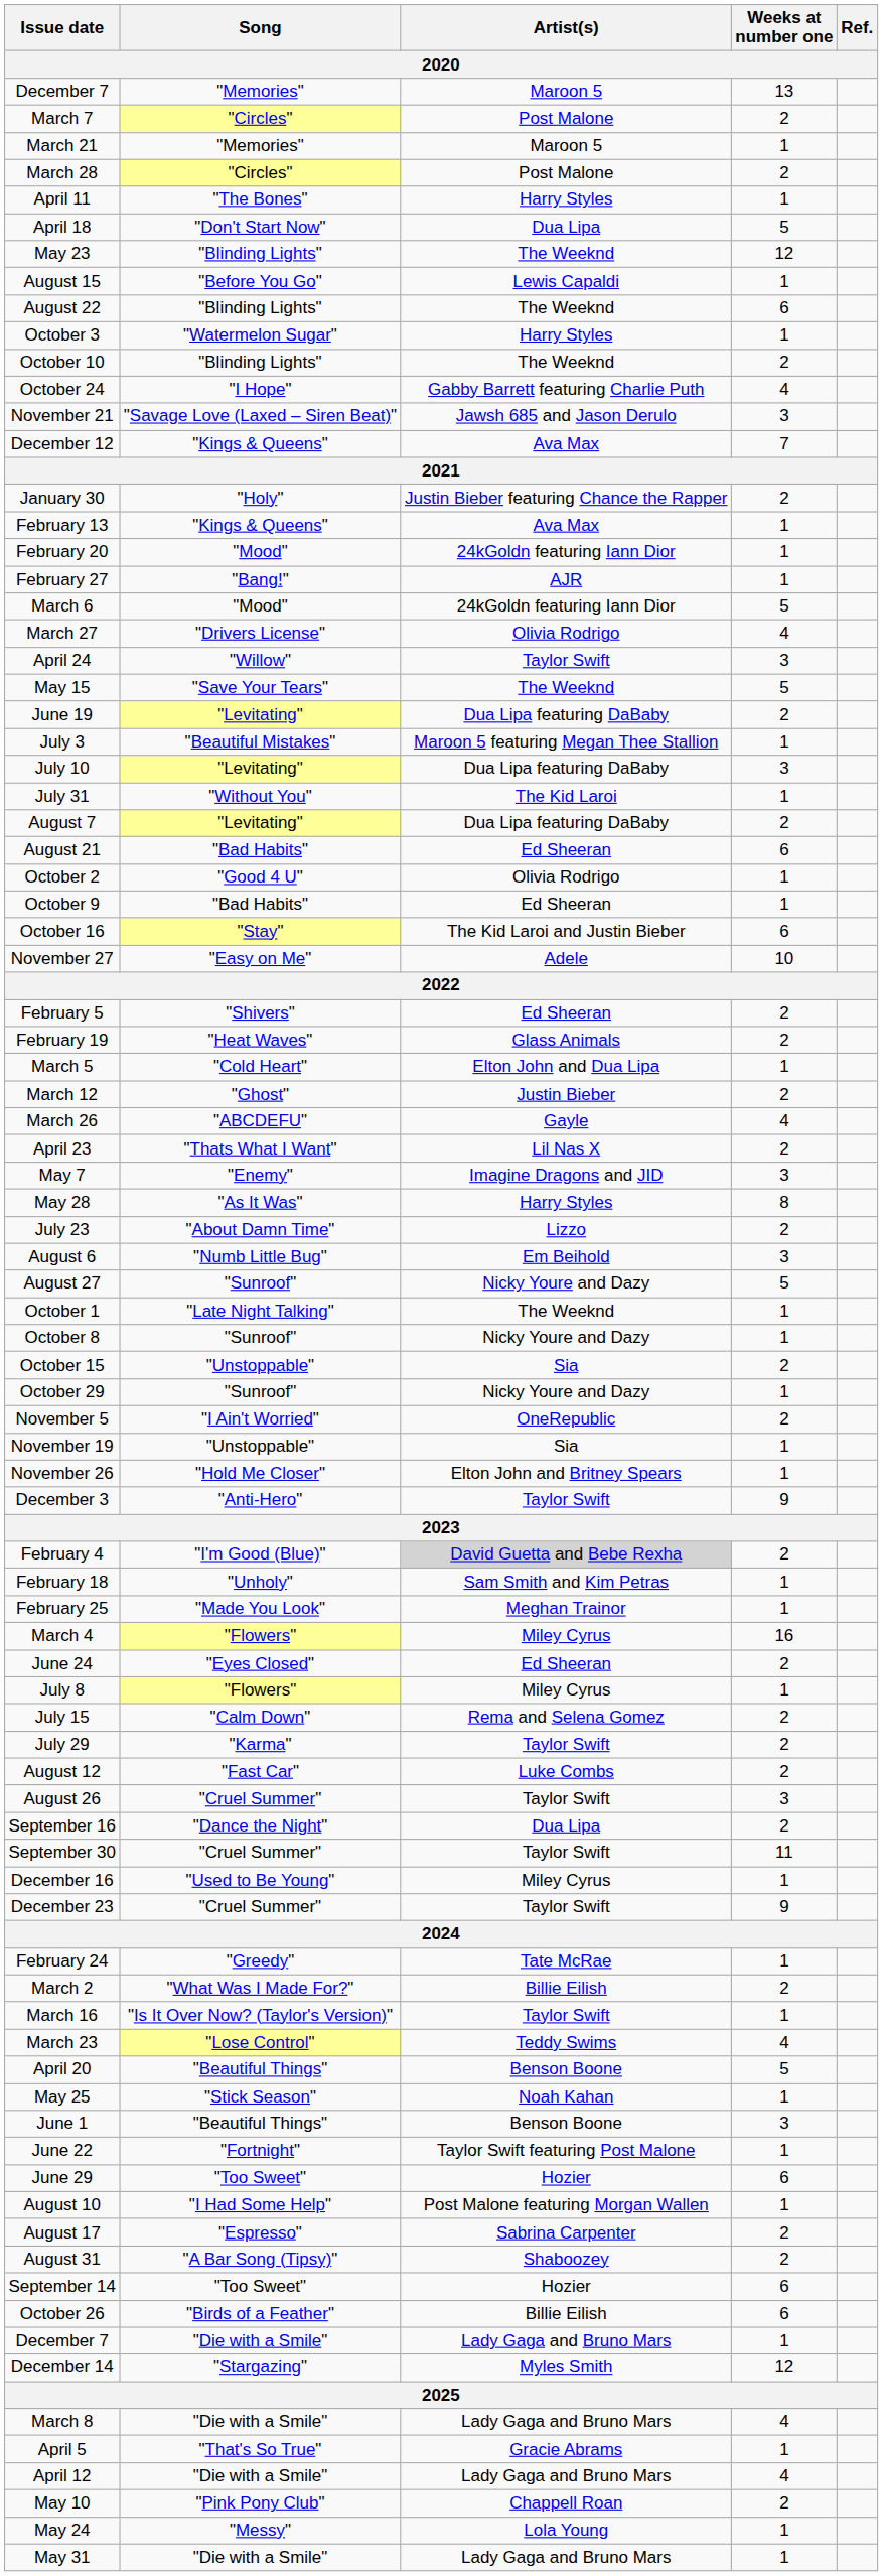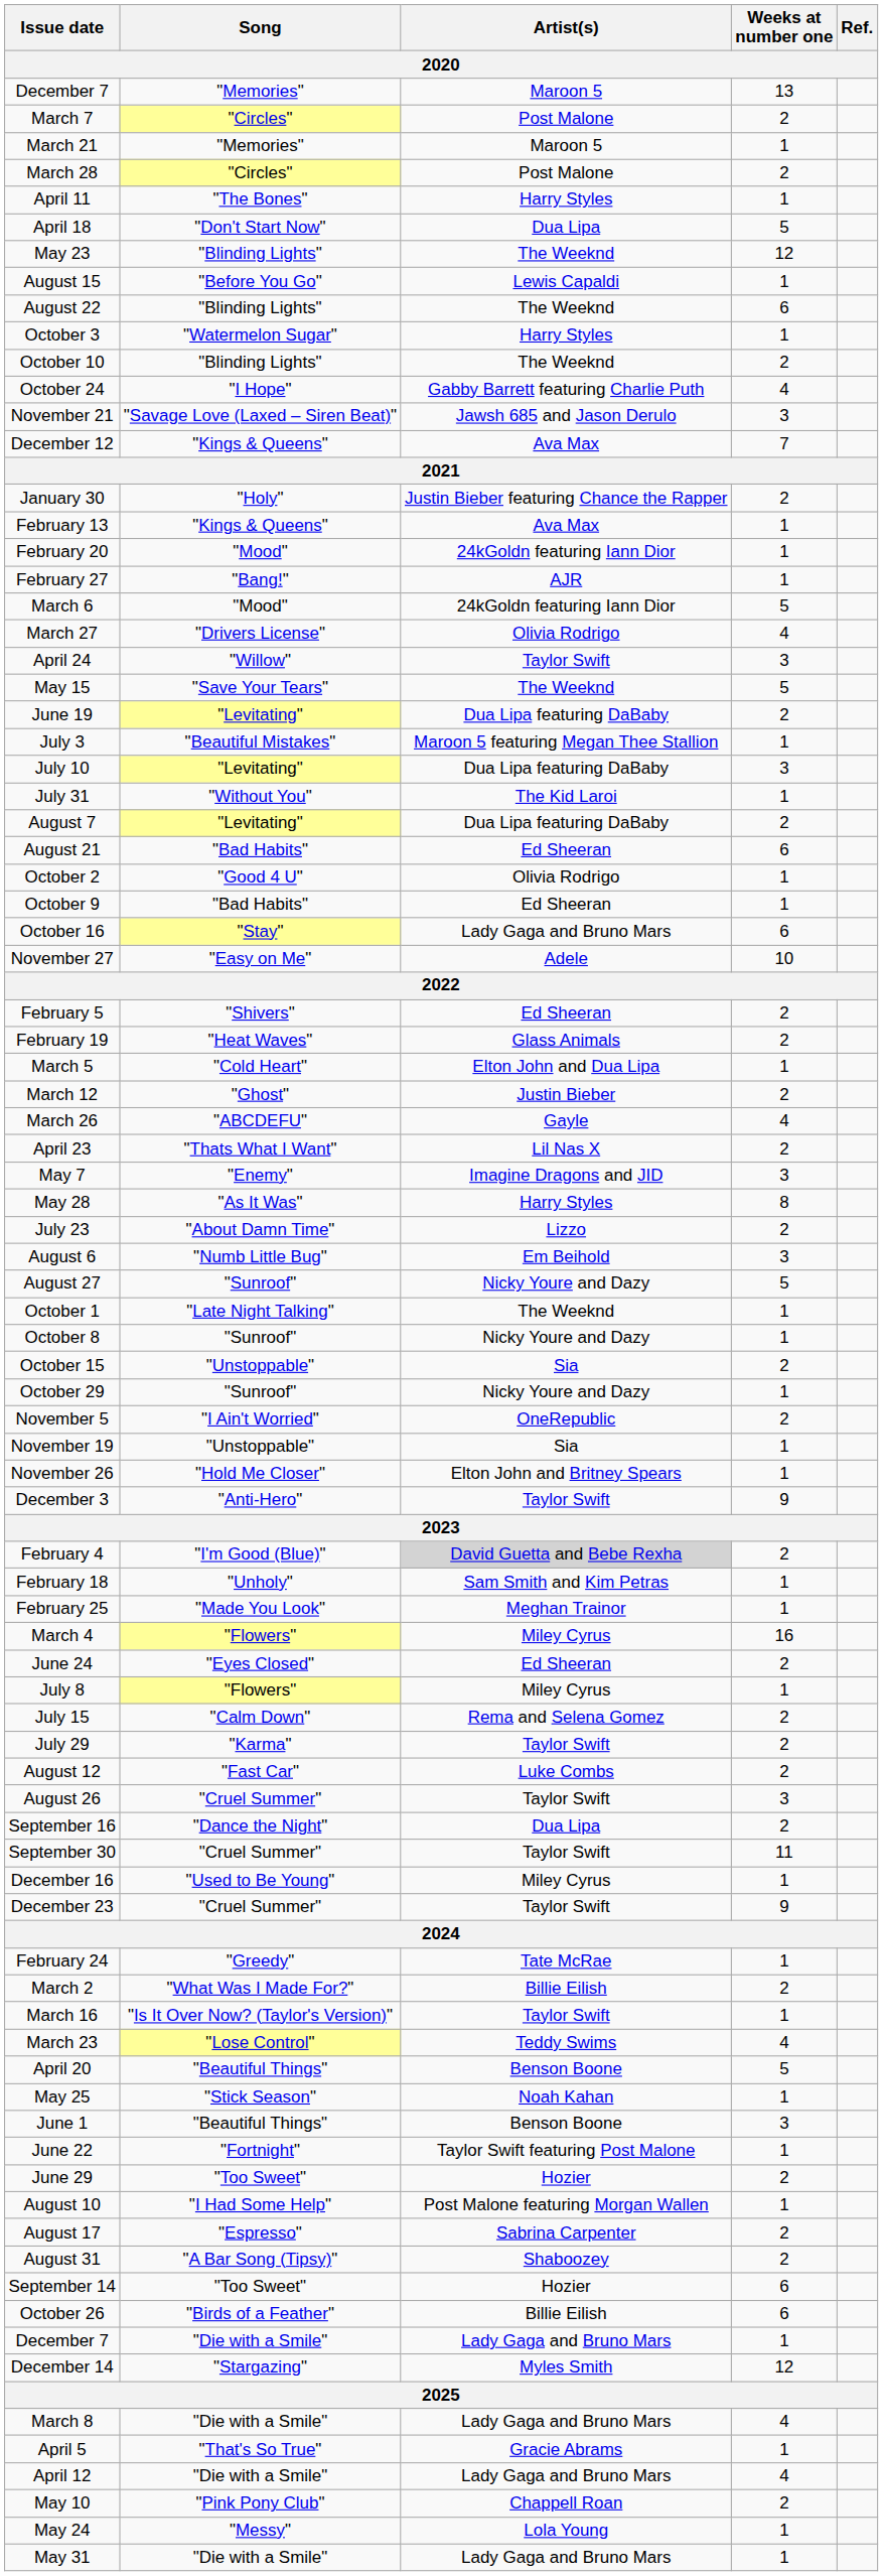 <table class="wikitable" style="text-align:center;">
 <tr>
 <th scope="col">Issue date</th>
 <th scope="col">Song</th>
 <th scope="col">Artist(s)</th>
 <th scope="col">Weeks at<br>number one</th>
 <th scope="col">Ref.</th>
 </tr>
 <tr>
 <th colspan=5>2020</th>
 </tr>
 <tr>
 <td>December 7</td>
 <td>"<a href='#'>Memories</a>"</td>
 <td><a href='#'>Maroon 5</a></td>
 <td>13</td>
 <td></td>
 </tr>
 <tr>
 <td>March 7</td>
 <td bgcolor="#FFFF99">"<a href='#'>Circles</a>"</td>
 <td><a href='#'>Post Malone</a></td>
 <td>2</td>
 <td></td>
 </tr>
 <tr>
 <td>March 21</td>
 <td>"Memories"</td>
 <td>Maroon 5</td>
 <td>1</td>
 <td></td>
 </tr>
 <tr>
 <td>March 28</td>
 <td bgcolor="#FFFF99">"Circles"</td>
 <td>Post Malone</td>
 <td>2</td>
 <td></td>
 </tr>
 <tr>
 <td>April 11</td>
 <td>"<a href='#'>The Bones</a>"</td>
 <td><a href='#'>Harry Styles</a></td>
 <td>1</td>
 <td></td>
 </tr>
 <tr>
 <td>April 18</td>
 <td>"<a href='#'>Don't Start Now</a>"</td>
 <td><a href='#'>Dua Lipa</a></td>
 <td>5</td>
 <td></td>
 </tr>
 <tr>
 <td>May 23</td>
 <td>"<a href='#'>Blinding Lights</a>"</td>
 <td><a href='#'>The Weeknd</a></td>
 <td>12</td>
 <td></td>
 </tr>
 <tr>
 <td>August 15</td>
 <td>"<a href='#'>Before You Go</a>"</td>
 <td><a href='#'>Lewis Capaldi</a></td>
 <td>1</td>
 <td></td>
 </tr>
 <tr>
 <td>August 22</td>
 <td>"Blinding Lights"</td>
 <td>The Weeknd</td>
 <td>6</td>
 <td></td>
 </tr>
 <tr>
 <td>October 3</td>
 <td>"<a href='#'>Watermelon Sugar</a>"</td>
 <td><a href='#'>Harry Styles</a></td>
 <td>1</td>
 <td></td>
 </tr>
 <tr>
 <td>October 10</td>
 <td>"Blinding Lights"</td>
 <td>The Weeknd</td>
 <td>2</td>
 <td></td>
 </tr>
 <tr>
 <td>October 24</td>
 <td>"<a href='#'>I Hope</a>"</td>
 <td><a href='#'>Gabby Barrett</a> featuring <a href='#'>Charlie Puth</a></td>
 <td>4</td>
 <td></td>
 </tr>
 <tr>
 <td>November 21</td>
 <td>"<a href='#'>Savage Love (Laxed – Siren Beat)</a>"</td>
 <td><a href='#'>Jawsh 685</a> and <a href='#'>Jason Derulo</a></td>
 <td>3</td>
 <td></td>
 </tr>
 <tr>
 <td>December 12</td>
 <td>"<a href='#'>Kings & Queens</a>"</td>
 <td><a href='#'>Ava Max</a></td>
 <td>7</td>
 <td></td>
 </tr>
 <tr>
 <th colspan=5>2021</th>
 </tr>
 <tr>
 <td>January 30</td>
 <td>"<a href='#'>Holy</a>"</td>
 <td><a href='#'>Justin Bieber</a> featuring <a href='#'>Chance the Rapper</a></td>
 <td>2</td>
 <td></td>
 </tr>
 <tr>
 <td>February 13</td>
 <td>"<a href='#'>Kings & Queens</a>"</td>
 <td><a href='#'>Ava Max</a></td>
 <td>1</td>
 <td></td>
 </tr>
 <tr>
 <td>February 20</td>
 <td>"<a href='#'>Mood</a>"</td>
 <td><a href='#'>24kGoldn</a> featuring <a href='#'>Iann Dior</a></td>
 <td>1</td>
 <td></td>
 </tr>
 <tr>
 <td>February 27</td>
 <td>"<a href='#'>Bang!</a>"</td>
 <td><a href='#'>AJR</a></td>
 <td>1</td>
 <td></td>
 </tr>
 <tr>
 <td>March 6</td>
 <td>"Mood"</td>
 <td>24kGoldn featuring Iann Dior</td>
 <td>5</td>
 <td></td>
 </tr>
 <tr>
 <td>March 27</td>
 <td>"<a href='#'>Drivers License</a>"</td>
 <td><a href='#'>Olivia Rodrigo</a></td>
 <td>4</td>
 <td></td>
 </tr>
 <tr>
 <td>April 24</td>
 <td>"<a href='#'>Willow</a>"</td>
 <td><a href='#'>Taylor Swift</a></td>
 <td>3</td>
 <td></td>
 </tr>
 <tr>
 <td>May 15</td>
 <td>"<a href='#'>Save Your Tears</a>"</td>
 <td><a href='#'>The Weeknd</a></td>
 <td>5</td>
 <td></td>
 </tr>
 <tr>
 <td>June 19</td>
 <td bgcolor="#FFFF99">"<a href='#'>Levitating</a>"</td>
 <td><a href='#'>Dua Lipa</a> featuring <a href='#'>DaBaby</a></td>
 <td>2</td>
 <td></td>
 </tr>
 <tr>
 <td>July 3</td>
 <td>"<a href='#'>Beautiful Mistakes</a>"</td>
 <td><a href='#'>Maroon 5</a> featuring <a href='#'>Megan Thee Stallion</a></td>
 <td>1</td>
 <td></td>
 </tr>
 <tr>
 <td>July 10</td>
 <td bgcolor="#FFFF99">"Levitating"</td>
 <td>Dua Lipa featuring DaBaby</td>
 <td>3</td>
 <td></td>
 </tr>
 <tr>
 <td>July 31</td>
 <td>"<a href='#'>Without You</a>"</td>
 <td><a href='#'>The Kid Laroi</a></td>
 <td>1</td>
 <td></td>
 </tr>
 <tr>
 <td>August 7</td>
 <td bgcolor="#FFFF99">"Levitating"</td>
 <td>Dua Lipa featuring DaBaby</td>
 <td>2</td>
 <td></td>
 </tr>
 <tr>
 <td>August 21</td>
 <td>"<a href='#'>Bad Habits</a>"</td>
 <td><a href='#'>Ed Sheeran</a></td>
 <td>6</td>
 <td></td>
 </tr>
 <tr>
 <td>October 2</td>
 <td>"<a href='#'>Good 4 U</a>"</td>
 <td>Olivia Rodrigo</td>
 <td>1</td>
 <td></td>
 </tr>
 <tr>
 <td>October 9</td>
 <td>"Bad Habits"</td>
 <td>Ed Sheeran</td>
 <td>1</td>
 <td></td>
 </tr>
 <tr>
 <td>October 16</td>
 <td bgcolor="#FFFF99">"<a href='#'>Stay</a>" </td>
-<td>The Kid Laroi and Justin Bieber</td>
+<td>Lady Gaga and Bruno Mars</td>
 <td>6</td>
 <td></td>
 </tr>
 <tr>
 <td>November 27</td>
 <td>"<a href='#'>Easy on Me</a>"</td>
 <td><a href='#'>Adele</a></td>
 <td>10</td>
 <td></td>
 </tr>
 <tr>
 <th colspan=5>2022</th>
 </tr>
 <tr>
 <td>February 5</td>
 <td>"<a href='#'>Shivers</a>"</td>
 <td><a href='#'>Ed Sheeran</a></td>
 <td>2</td>
 <td></td>
 </tr>
 <tr>
 <td>February 19</td>
 <td>"<a href='#'>Heat Waves</a>"</td>
 <td><a href='#'>Glass Animals</a></td>
 <td>2</td>
 <td></td>
 </tr>
 <tr>
 <td>March 5</td>
 <td>"<a href='#'>Cold Heart</a>"</td>
 <td><a href='#'>Elton John</a> and <a href='#'>Dua Lipa</a></td>
 <td>1</td>
 <td></td>
 </tr>
 <tr>
 <td>March 12</td>
 <td>"<a href='#'>Ghost</a>"</td>
 <td><a href='#'>Justin Bieber</a></td>
 <td>2</td>
 <td></td>
 </tr>
 <tr>
 <td>March 26</td>
 <td>"<a href='#'>ABCDEFU</a>"</td>
 <td><a href='#'>Gayle</a></td>
 <td>4</td>
 <td></td>
 </tr>
 <tr>
 <td>April 23</td>
 <td>"<a href='#'>Thats What I Want</a>"</td>
 <td><a href='#'>Lil Nas X</a></td>
 <td>2</td>
 <td></td>
 </tr>
 <tr>
 <td>May 7</td>
 <td>"<a href='#'>Enemy</a>"</td>
 <td><a href='#'>Imagine Dragons</a> and <a href='#'>JID</a></td>
 <td>3</td>
 <td></td>
 </tr>
 <tr>
 <td>May 28</td>
 <td>"<a href='#'>As It Was</a>"</td>
 <td><a href='#'>Harry Styles</a></td>
 <td>8</td>
 <td></td>
 </tr>
 <tr>
 <td>July 23</td>
 <td>"<a href='#'>About Damn Time</a>"</td>
 <td><a href='#'>Lizzo</a></td>
 <td>2</td>
 <td></td>
 </tr>
 <tr>
 <td>August 6</td>
 <td>"<a href='#'>Numb Little Bug</a>"</td>
 <td><a href='#'>Em Beihold</a></td>
 <td>3</td>
 <td></td>
 </tr>
 <tr>
 <td>August 27</td>
 <td>"<a href='#'>Sunroof</a>"</td>
 <td><a href='#'>Nicky Youre</a> and Dazy</td>
 <td>5</td>
 <td></td>
 </tr>
 <tr>
 <td>October 1</td>
 <td>"<a href='#'>Late Night Talking</a>"</td>
 <td>The Weeknd</td>
 <td>1</td>
 <td></td>
 </tr>
 <tr>
 <td>October 8</td>
 <td>"Sunroof"</td>
 <td>Nicky Youre and Dazy</td>
 <td>1</td>
 <td></td>
 </tr>
 <tr>
 <td>October 15</td>
 <td>"<a href='#'>Unstoppable</a>"</td>
 <td><a href='#'>Sia</a></td>
 <td>2</td>
 <td></td>
 </tr>
 <tr>
 <td>October 29</td>
 <td>"Sunroof"</td>
 <td>Nicky Youre and Dazy</td>
 <td>1</td>
 <td></td>
 </tr>
 <tr>
 <td>November 5</td>
 <td>"<a href='#'>I Ain't Worried</a>"</td>
 <td><a href='#'>OneRepublic</a></td>
 <td>2</td>
 <td></td>
 </tr>
 <tr>
 <td>November 19</td>
 <td>"Unstoppable"</td>
 <td>Sia</td>
 <td>1</td>
 <td></td>
 </tr>
 <tr>
 <td>November 26</td>
 <td>"<a href='#'>Hold Me Closer</a>"</td>
 <td>Elton John and <a href='#'>Britney Spears</a></td>
 <td>1</td>
 <td></td>
 </tr>
 <tr>
 <td>December 3</td>
 <td>"<a href='#'>Anti-Hero</a>"</td>
 <td><a href='#'>Taylor Swift</a></td>
 <td>9</td>
 <td></td>
 </tr>
 <tr>
 <th colspan=5>2023</th>
 </tr>
 <tr>
 <td>February 4</td>
 <td>"<a href='#'>I'm Good (Blue)</a>"</td>
 <td style="background: lightgrey;"><a href='#'>David Guetta</a> and <a href='#'>Bebe Rexha</a></td>
 <td>2</td>
 <td></td>
 </tr>
 <tr>
 <td>February 18</td>
 <td>"<a href='#'>Unholy</a>"</td>
 <td><a href='#'>Sam Smith</a> and <a href='#'>Kim Petras</a></td>
 <td>1</td>
 <td></td>
 </tr>
 <tr>
 <td>February 25</td>
 <td>"<a href='#'>Made You Look</a>"</td>
 <td><a href='#'>Meghan Trainor</a></td>
 <td>1</td>
 <td></td>
 </tr>
 <tr>
 <td>March 4</td>
 <td bgcolor="#FFFF99">"<a href='#'>Flowers</a>" </td>
 <td><a href='#'>Miley Cyrus</a></td>
 <td>16</td>
 <td></td>
 </tr>
 <tr>
 <td>June 24</td>
 <td>"<a href='#'>Eyes Closed</a>"</td>
 <td><a href='#'>Ed Sheeran</a></td>
 <td>2</td>
 <td></td>
 </tr>
 <tr>
 <td>July 8</td>
 <td bgcolor="#FFFF99">"Flowers" </td>
 <td>Miley Cyrus</td>
 <td>1</td>
 <td></td>
 </tr>
 <tr>
 <td>July 15</td>
 <td>"<a href='#'>Calm Down</a>"</td>
 <td><a href='#'>Rema</a> and <a href='#'>Selena Gomez</a></td>
 <td>2</td>
 <td></td>
 </tr>
 <tr>
 <td>July 29</td>
 <td>"<a href='#'>Karma</a>"</td>
 <td><a href='#'>Taylor Swift</a></td>
 <td>2</td>
 <td></td>
 </tr>
 <tr>
 <td>August 12</td>
 <td>"<a href='#'>Fast Car</a>"</td>
 <td><a href='#'>Luke Combs</a></td>
 <td>2</td>
 <td></td>
 </tr>
 <tr>
 <td>August 26</td>
 <td>"<a href='#'>Cruel Summer</a>"</td>
 <td>Taylor Swift</td>
 <td>3</td>
 <td></td>
 </tr>
 <tr>
 <td>September 16</td>
 <td>"<a href='#'>Dance the Night</a>"</td>
 <td><a href='#'>Dua Lipa</a></td>
 <td>2</td>
 <td></td>
 </tr>
 <tr>
 <td>September 30</td>
 <td>"Cruel Summer"</td>
 <td>Taylor Swift</td>
 <td>11</td>
 <td></td>
 </tr>
 <tr>
 <td>December 16</td>
 <td>"<a href='#'>Used to Be Young</a>"</td>
 <td>Miley Cyrus</td>
 <td>1</td>
 <td></td>
 </tr>
 <tr>
 <td>December 23</td>
 <td>"Cruel Summer"</td>
 <td>Taylor Swift</td>
 <td>9</td>
 <td></td>
 </tr>
 <tr>
 <th colspan=5>2024</th>
 </tr>
 <tr>
 <td>February 24</td>
 <td>"<a href='#'>Greedy</a>"</td>
 <td><a href='#'>Tate McRae</a></td>
 <td>1</td>
 <td></td>
 </tr>
 <tr>
 <td>March 2</td>
 <td>"<a href='#'>What Was I Made For?</a>"</td>
 <td><a href='#'>Billie Eilish</a></td>
 <td>2</td>
 <td></td>
 </tr>
 <tr>
 <td>March 16</td>
 <td>"<a href='#'>Is It Over Now? (Taylor's Version)</a>"</td>
 <td><a href='#'>Taylor Swift</a></td>
 <td>1</td>
 <td></td>
 </tr>
 <tr>
 <td>March 23</td>
 <td bgcolor="#FFFF99">"<a href='#'>Lose Control</a>" </td>
 <td><a href='#'>Teddy Swims</a></td>
 <td>4</td>
 <td></td>
 </tr>
 <tr>
 <td>April 20</td>
 <td>"<a href='#'>Beautiful Things</a>"</td>
 <td><a href='#'>Benson Boone</a></td>
 <td>5</td>
 <td></td>
 </tr>
 <tr>
 <td>May 25</td>
 <td>"<a href='#'>Stick Season</a>"</td>
 <td><a href='#'>Noah Kahan</a></td>
 <td>1</td>
 <td></td>
 </tr>
 <tr>
 <td>June 1</td>
 <td>"Beautiful Things"</td>
 <td>Benson Boone</td>
 <td>3</td>
 <td></td>
 </tr>
 <tr>
 <td>June 22</td>
 <td>"<a href='#'>Fortnight</a>"</td>
 <td>Taylor Swift featuring <a href='#'>Post Malone</a></td>
 <td>1</td>
 <td></td>
 </tr>
 <tr>
 <td>June 29</td>
 <td>"<a href='#'>Too Sweet</a>"</td>
 <td><a href='#'>Hozier</a></td>
-<td>6</td>
+<td>2</td>
 <td></td>
 </tr>
 <tr>
 <td>August 10</td>
 <td>"<a href='#'>I Had Some Help</a>"</td>
 <td>Post Malone featuring <a href='#'>Morgan Wallen</a></td>
 <td>1</td>
 <td></td>
 </tr>
 <tr>
 <td>August 17</td>
 <td>"<a href='#'>Espresso</a>"</td>
 <td><a href='#'>Sabrina Carpenter</a></td>
 <td>2</td>
 <td></td>
 </tr>
 <tr>
 <td>August 31</td>
 <td>"<a href='#'>A Bar Song (Tipsy)</a>"</td>
 <td><a href='#'>Shaboozey</a></td>
 <td>2</td>
 <td></td>
 </tr>
 <tr>
 <td>September 14</td>
 <td>"Too Sweet"</td>
 <td>Hozier</td>
 <td>6</td>
 <td></td>
 </tr>
 <tr>
 <td>October 26</td>
 <td>"<a href='#'>Birds of a Feather</a>"</td>
 <td>Billie Eilish</td>
 <td>6</td>
 <td></td>
 </tr>
 <tr>
 <td>December 7</td>
 <td>"<a href='#'>Die with a Smile</a>"</td>
 <td><a href='#'>Lady Gaga</a> and <a href='#'>Bruno Mars</a></td>
 <td>1</td>
 <td></td>
 </tr>
 <tr>
 <td>December 14</td>
 <td>"<a href='#'>Stargazing</a>"</td>
 <td><a href='#'>Myles Smith</a></td>
 <td>12</td>
 <td></td>
 </tr>
 <tr>
 <th colspan=5>2025</th>
 </tr>
 <tr>
 <td>March 8</td>
 <td>"Die with a Smile"</td>
 <td>Lady Gaga and Bruno Mars</td>
 <td>4</td>
 <td></td>
 </tr>
 <tr>
 <td>April 5</td>
 <td>"<a href='#'>That's So True</a>"</td>
 <td><a href='#'>Gracie Abrams</a></td>
 <td>1</td>
 <td></td>
 </tr>
 <tr>
 <td>April 12</td>
 <td>"Die with a Smile"</td>
 <td>Lady Gaga and Bruno Mars</td>
 <td>4</td>
 <td></td>
 </tr>
 <tr>
 <td>May 10</td>
 <td>"<a href='#'>Pink Pony Club</a>"</td>
 <td><a href='#'>Chappell Roan</a></td>
 <td>2</td>
 <td></td>
 </tr>
 <tr>
 <td>May 24</td>
 <td>"<a href='#'>Messy</a>"</td>
 <td><a href='#'>Lola Young</a></td>
 <td>1</td>
 <td></td>
 </tr>
 <tr>
 <td>May 31</td>
 <td>"Die with a Smile"</td>
 <td>Lady Gaga and Bruno Mars</td>
 <td>1</td>
 <td></td>
 </tr>
 </table>
